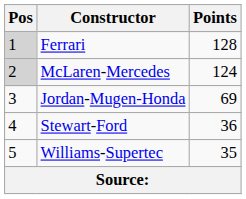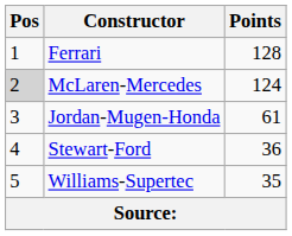 <table class="wikitable" style="font-size:95%;">
 <tr>
 <th>Pos</th>
 <th>Constructor</th>
 <th>Points</th>
 </tr>
 <tr>
-<td style="background: lightgrey;">1</td>
+<td>1</td>
 <td> <a href='#'>Ferrari</a></td>
 <td align="right">128</td>
 </tr>
 <tr>
 <td style="background: lightgrey;">2</td>
 <td> <a href='#'>McLaren</a>-<a href='#'>Mercedes</a></td>
 <td align="right">124</td>
 </tr>
 <tr>
 <td>3</td>
 <td> <a href='#'>Jordan</a>-<a href='#'>Mugen-Honda</a></td>
-<td align="right">69</td>
+<td align="right">61</td>
 </tr>
 <tr>
 <td>4</td>
 <td> <a href='#'>Stewart</a>-<a href='#'>Ford</a></td>
 <td align="right">36</td>
 </tr>
 <tr>
 <td>5</td>
 <td> <a href='#'>Williams</a>-<a href='#'>Supertec</a></td>
 <td align="right">35</td>
 </tr>
 <tr>
 <th colspan=4>Source: </th>
 </tr>
 </table>
